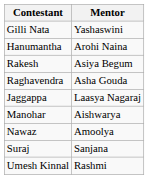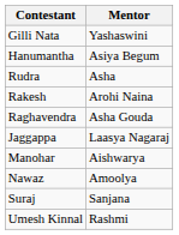 <table class="wikitable">
 <tr>
 <th><span>Contestant</span></th>
 <th><span>Mentor</span></th>
 </tr>
 <tr>
 <td>Gilli Nata</td>
 <td>Yashaswini</td>
 </tr>
 <tr>
 <td>Hanumantha</td>
-<td>Arohi Naina</td>
+<td>Asiya Begum</td>
+</tr>
+<tr>
+<td>Rudra</td>
+<td>Asha</td>
 </tr>
 <tr>
 <td>Rakesh</td>
-<td>Asiya Begum</td>
+<td>Arohi Naina</td>
 </tr>
 <tr>
 <td>Raghavendra</td>
 <td>Asha Gouda</td>
 </tr>
 <tr>
 <td>Jaggappa</td>
 <td>Laasya Nagaraj</td>
 </tr>
 <tr>
 <td>Manohar</td>
 <td>Aishwarya</td>
 </tr>
 <tr>
 <td>Nawaz</td>
 <td>Amoolya</td>
 </tr>
 <tr>
 <td>Suraj</td>
 <td>Sanjana</td>
 </tr>
 <tr>
 <td>Umesh Kinnal</td>
 <td>Rashmi</td>
 </tr>
 </table>
